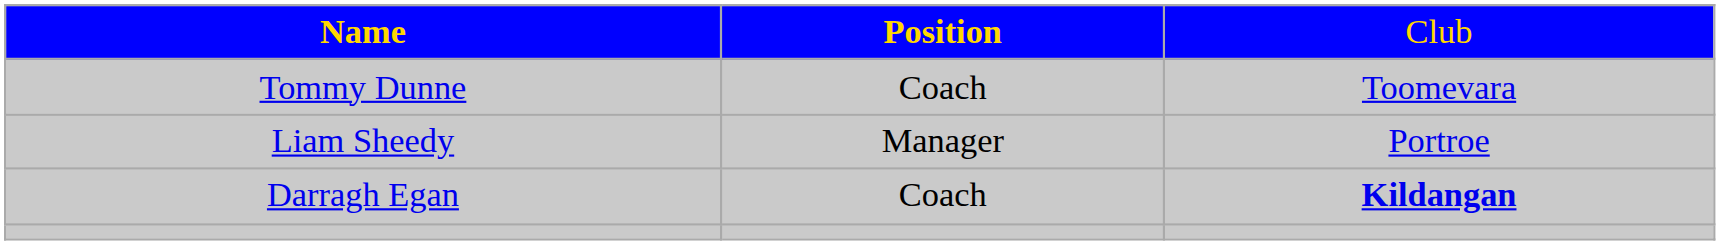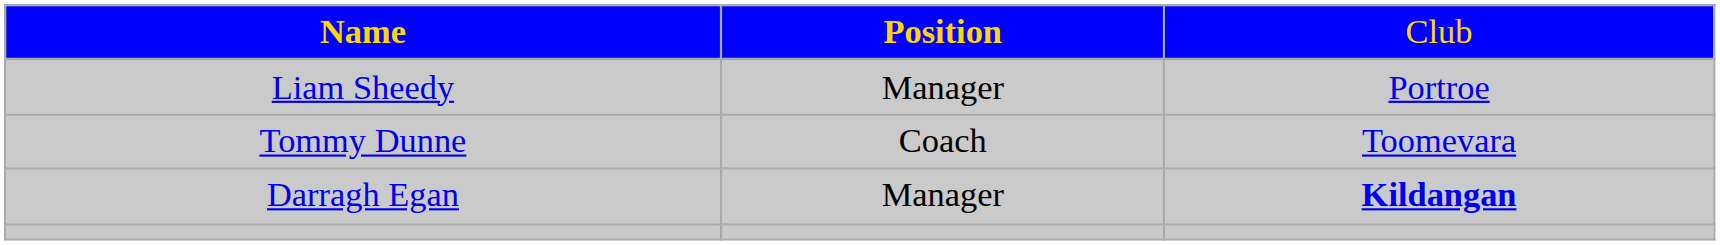 <table class="wikitable" style="width:90%;">
 <tr style="text-align:center;background:blue;color:gold;">
 <td><strong>Name</strong></td>
 <td><strong>Position</strong></td>
 <td>Club</td>
 </tr>
 <tr style="background:#cacaca;">
+<td align=center><a href='#'>Liam Sheedy</a></td>
+<td align=center>Manager</td>
+<td align=center><a href='#'>Portroe</a></td>
+</tr>
+<tr style="background:#cacaca;">
 <td align=center><a href='#'>Tommy Dunne</a></td>
 <td align=center>Coach</td>
 <td align=center><a href='#'>Toomevara</a></td>
 </tr>
 <tr style="background:#cacaca;">
-<td align=center><a href='#'>Liam Sheedy</a></td>
+<td align=center><a href='#'>Darragh Egan</a></td>
 <td align=center>Manager</td>
-<td align=center><a href='#'>Portroe</a></td>
-</tr>
-<tr style="background:#cacaca;">
-<td align=center><a href='#'>Darragh Egan</a></td>
-<td align=center>Coach</td>
 <td align=center><strong><a href='#'>Kildangan</a></strong></td>
 </tr>
 <tr style="background:#cacaca;">
 <td align=center></td>
 <td align=center></td>
 <td align=center></td>
 </tr>
 </table>
